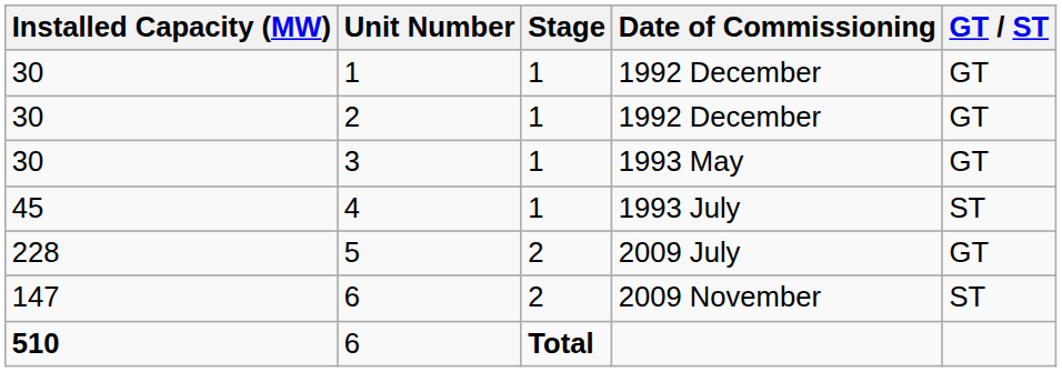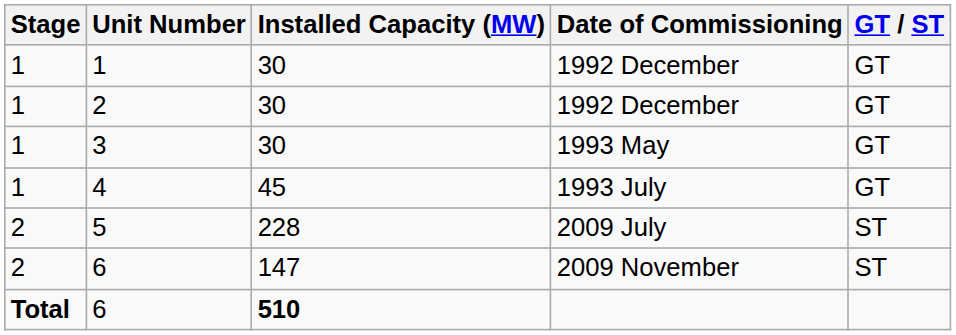 <table class="sortable wikitable">
 <tr>
+<th>Stage</th>
+<th>Unit Number</th>
 <th>Installed Capacity (<a href='#'>MW</a>)</th>
-<th>Unit Number</th>
-<th>Stage</th>
 <th>Date of Commissioning</th>
 <th><a href='#'>GT</a> / <a href='#'>ST</a></th>
 </tr>
 <tr>
-<td>30</td>
 <td>1</td>
 <td>1</td>
+<td>30</td>
 <td>1992 December</td>
 <td>GT </td>
 </tr>
 <tr>
+<td>1</td>
+<td>2</td>
 <td>30</td>
-<td>2</td>
-<td>1</td>
 <td>1992 December</td>
 <td>GT</td>
 </tr>
 <tr>
+<td>1</td>
+<td>3</td>
 <td>30</td>
-<td>3</td>
-<td>1</td>
 <td>1993 May</td>
 <td>GT</td>
 </tr>
 <tr>
+<td>1</td>
+<td>4</td>
 <td>45</td>
-<td>4</td>
-<td>1</td>
 <td>1993 July</td>
+<td>GT </td>
+</tr>
+<tr>
+<td>2</td>
+<td>5</td>
+<td>228</td>
+<td>2009 July</td>
 <td>ST</td>
 </tr>
 <tr>
-<td>228</td>
-<td>5</td>
 <td>2</td>
-<td>2009 July</td>
-<td>GT </td>
-</tr>
-<tr>
+<td>6</td>
 <td>147</td>
-<td>6</td>
-<td>2</td>
 <td>2009 November</td>
 <td>ST</td>
 </tr>
 <tr>
+<td><strong>Total</strong></td>
+<td>6</td>
 <td><strong>510</strong></td>
-<td>6</td>
-<td><strong>Total</strong></td>
 <td></td>
 <td></td>
 </tr>
 </table>
